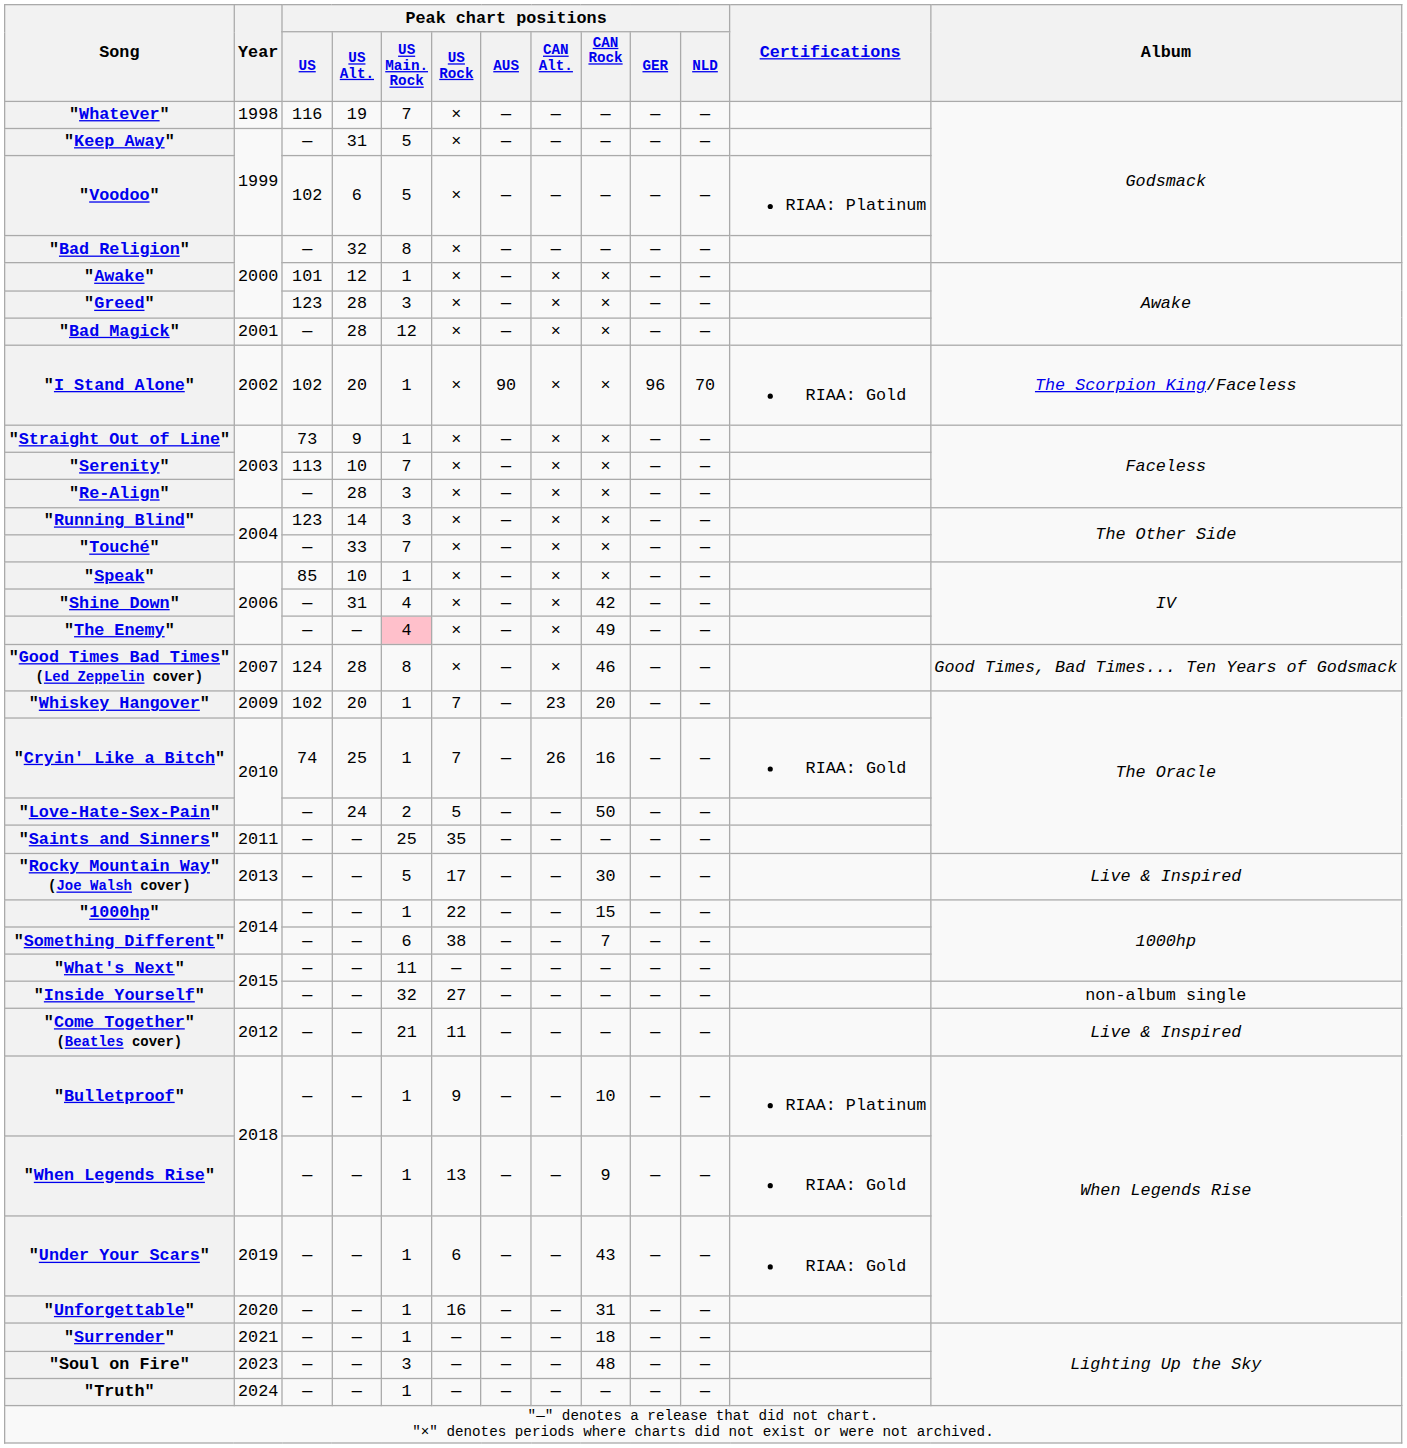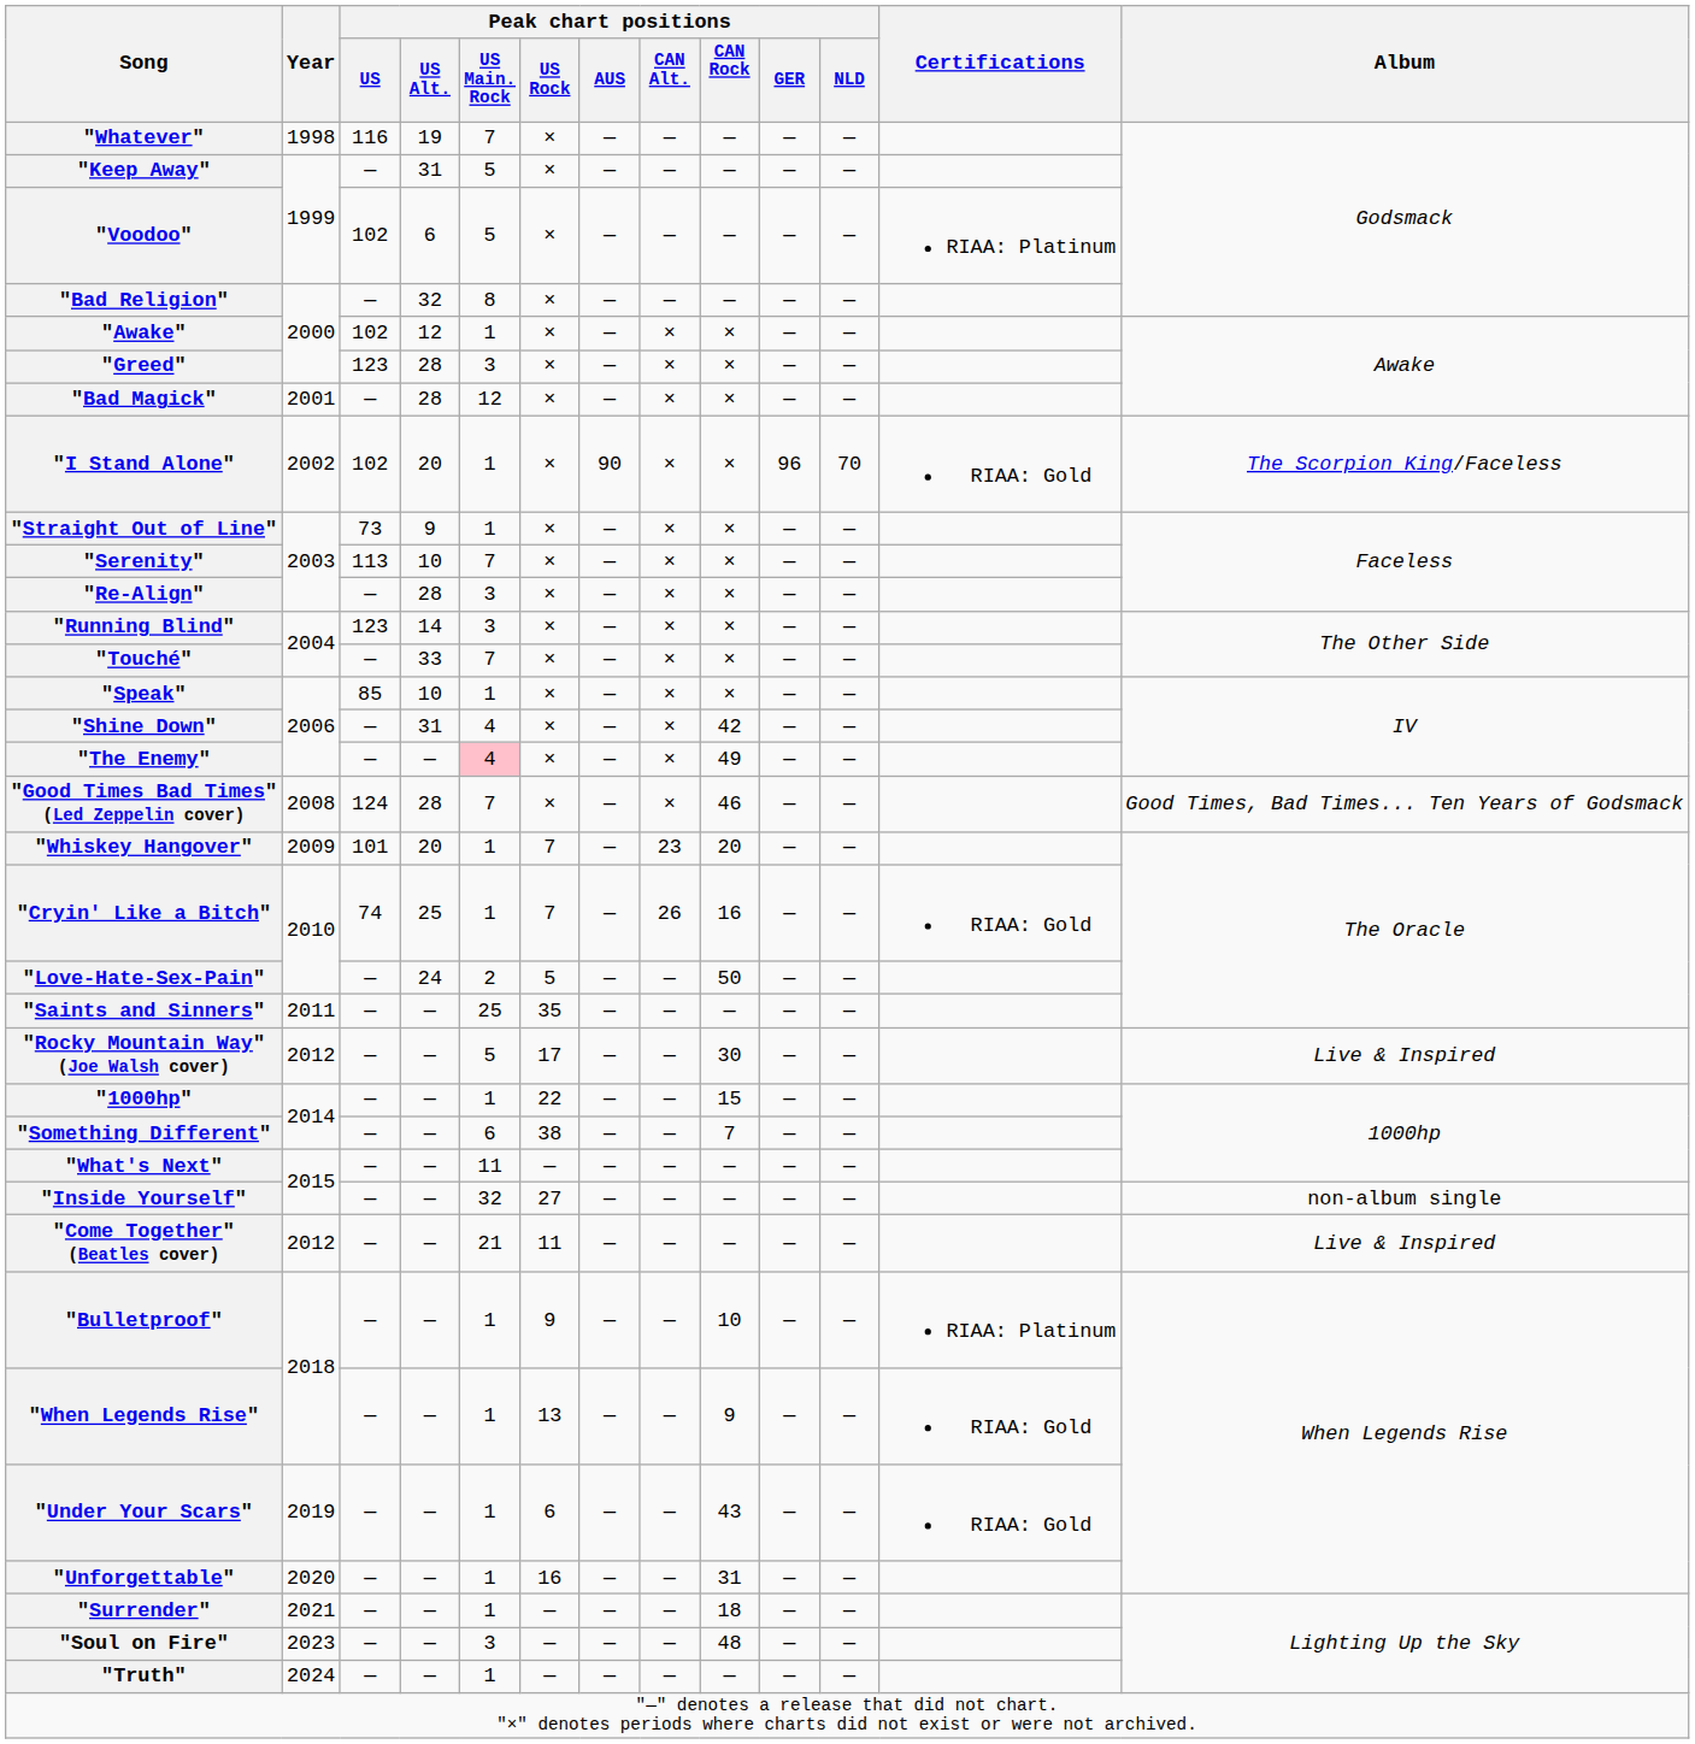 <table class="wikitable plainrowheaders" style="text-align:center;">
 <tr>
 <th scope="col" rowspan="2">Song</th>
 <th scope="col" rowspan="2">Year</th>
 <th scope="col" colspan="9">Peak chart positions</th>
 <th scope="col" rowspan="2"><a href='#'>Certifications</a></th>
 <th scope="col" rowspan="2">Album</th>
 </tr>
 <tr>
 <th style="width:3em;font-size:85%"><a href='#'>US</a><br></th>
 <th style="width:3em;font-size:85%"><a href='#'>US<br>Alt.</a><br></th>
 <th style="width:3em;font-size:85%"><a href='#'>US<br>Main. Rock</a><br></th>
 <th style="width:3em;font-size:85%"><a href='#'>US<br>Rock</a><br></th>
 <th style="width:3em;font-size:85%"><a href='#'>AUS</a><br></th>
 <th style="width:3em;font-size:85%"><a href='#'>CAN<br>Alt.</a><br><br></th>
 <th style="width:3em;font-size:85%"><a href='#'>CAN<br>Rock</a><br><br><br></th>
 <th style="width:3em;font-size:85%"><a href='#'>GER</a><br></th>
 <th style="width:3em;font-size:85%"><a href='#'>NLD</a><br></th>
 </tr>
 <tr>
 <th scope="row">"<a href='#'>Whatever</a>"</th>
 <td>1998</td>
 <td>116</td>
 <td>19</td>
 <td>7</td>
 <td>×</td>
 <td>—</td>
 <td>—</td>
 <td>—</td>
 <td>—</td>
 <td>—</td>
 <td></td>
 <td rowspan="4"><em>Godsmack</em></td>
 </tr>
 <tr>
 <th scope="row">"<a href='#'>Keep Away</a>"</th>
 <td rowspan="2">1999</td>
 <td>—</td>
 <td>31</td>
 <td>5</td>
 <td>×</td>
 <td>—</td>
 <td>—</td>
 <td>—</td>
 <td>—</td>
 <td>—</td>
 <td></td>
 </tr>
 <tr>
 <th scope="row">"<a href='#'>Voodoo</a>"</th>
 <td>102</td>
 <td>6</td>
 <td>5</td>
 <td>×</td>
 <td>—</td>
 <td>—</td>
 <td>—</td>
 <td>—</td>
 <td>—</td>
 <td><br><ul><li>RIAA: Platinum</li></ul></td>
 </tr>
 <tr>
 <th scope="row">"<a href='#'>Bad Religion</a>"</th>
 <td rowspan="3">2000</td>
 <td>—</td>
 <td>32</td>
 <td>8</td>
 <td>×</td>
 <td>—</td>
 <td>—</td>
 <td>—</td>
 <td>—</td>
 <td>—</td>
 <td></td>
 </tr>
 <tr>
 <th scope="row">"<a href='#'>Awake</a>"</th>
-<td>101</td>
+<td>102</td>
 <td>12</td>
 <td>1</td>
 <td>×</td>
 <td>—</td>
 <td>×</td>
 <td>×</td>
 <td>—</td>
 <td>—</td>
 <td></td>
 <td rowspan="3"><em>Awake</em></td>
 </tr>
 <tr>
 <th scope="row">"<a href='#'>Greed</a>"</th>
 <td>123</td>
 <td>28</td>
 <td>3</td>
 <td>×</td>
 <td>—</td>
 <td>×</td>
 <td>×</td>
 <td>—</td>
 <td>—</td>
 <td></td>
 </tr>
 <tr>
 <th scope="row">"<a href='#'>Bad Magick</a>"</th>
 <td>2001</td>
 <td>—</td>
 <td>28</td>
 <td>12</td>
 <td>×</td>
 <td>—</td>
 <td>×</td>
 <td>×</td>
 <td>—</td>
 <td>—</td>
 <td></td>
 </tr>
 <tr>
 <th scope="row">"<a href='#'>I Stand Alone</a>"</th>
 <td>2002</td>
 <td>102</td>
 <td>20</td>
 <td>1</td>
 <td>×</td>
 <td>90</td>
 <td>×</td>
 <td>×</td>
 <td>96</td>
 <td>70</td>
 <td><br><ul><li>RIAA: Gold</li></ul></td>
 <td><em><a href='#'>The Scorpion King</a></em>/<em>Faceless</em></td>
 </tr>
 <tr>
 <th scope="row">"<a href='#'>Straight Out of Line</a>"</th>
 <td rowspan="3">2003</td>
 <td>73</td>
 <td>9</td>
 <td>1</td>
 <td>×</td>
 <td>—</td>
 <td>×</td>
 <td>×</td>
 <td>—</td>
 <td>—</td>
 <td></td>
 <td rowspan="3"><em>Faceless</em></td>
 </tr>
 <tr>
 <th scope="row">"<a href='#'>Serenity</a>"</th>
 <td>113</td>
 <td>10</td>
 <td>7</td>
 <td>×</td>
 <td>—</td>
 <td>×</td>
 <td>×</td>
 <td>—</td>
 <td>—</td>
 <td></td>
 </tr>
 <tr>
 <th scope="row">"<a href='#'>Re-Align</a>"</th>
 <td>—</td>
 <td>28</td>
 <td>3</td>
 <td>×</td>
 <td>—</td>
 <td>×</td>
 <td>×</td>
 <td>—</td>
 <td>—</td>
 <td></td>
 </tr>
 <tr>
 <th scope="row">"<a href='#'>Running Blind</a>"</th>
 <td rowspan="2">2004</td>
 <td>123</td>
 <td>14</td>
 <td>3</td>
 <td>×</td>
 <td>—</td>
 <td>×</td>
 <td>×</td>
 <td>—</td>
 <td>—</td>
 <td></td>
 <td rowspan="2"><em>The Other Side</em></td>
 </tr>
 <tr>
 <th scope="row">"<a href='#'>Touché</a>"</th>
 <td>—</td>
 <td>33</td>
 <td>7</td>
 <td>×</td>
 <td>—</td>
 <td>×</td>
 <td>×</td>
 <td>—</td>
 <td>—</td>
 <td></td>
 </tr>
 <tr>
 <th scope="row">"<a href='#'>Speak</a>"</th>
 <td rowspan="3">2006</td>
 <td>85</td>
 <td>10</td>
 <td>1</td>
 <td>×</td>
 <td>—</td>
 <td>×</td>
 <td>×</td>
 <td>—</td>
 <td>—</td>
 <td></td>
 <td rowspan="3"><em>IV</em></td>
 </tr>
 <tr>
 <th scope="row">"<a href='#'>Shine Down</a>"</th>
 <td>—</td>
 <td>31</td>
 <td>4</td>
 <td>×</td>
 <td>—</td>
 <td>×</td>
 <td>42</td>
 <td>—</td>
 <td>—</td>
 <td></td>
 </tr>
 <tr>
 <th scope="row">"<a href='#'>The Enemy</a>"</th>
 <td>—</td>
 <td>—</td>
 <td style="background: pink;">4</td>
 <td>×</td>
 <td>—</td>
 <td>×</td>
 <td>49</td>
 <td>—</td>
 <td>—</td>
 <td></td>
 </tr>
 <tr>
 <th scope="row">"<a href='#'>Good Times Bad Times</a>"<br><small>(<a href='#'>Led Zeppelin</a> cover)</small></th>
-<td>2007</td>
+<td>2008</td>
 <td>124</td>
 <td>28</td>
-<td>8</td>
+<td>7</td>
 <td>×</td>
 <td>—</td>
 <td>×</td>
 <td>46</td>
 <td>—</td>
 <td>—</td>
 <td></td>
 <td><em>Good Times, Bad Times... Ten Years of Godsmack</em></td>
 </tr>
 <tr>
 <th scope="row">"<a href='#'>Whiskey Hangover</a>"</th>
 <td>2009</td>
-<td>102</td>
+<td>101</td>
 <td>20</td>
 <td>1</td>
 <td>7</td>
 <td>—</td>
 <td>23</td>
 <td>20</td>
 <td>—</td>
 <td>—</td>
 <td></td>
 <td rowspan="4"><em>The Oracle</em></td>
 </tr>
 <tr>
 <th scope="row">"<a href='#'>Cryin' Like a Bitch</a>"</th>
 <td rowspan="2">2010</td>
 <td>74</td>
 <td>25</td>
 <td>1</td>
 <td>7</td>
 <td>—</td>
 <td>26</td>
 <td>16</td>
 <td>—</td>
 <td>—</td>
 <td><br><ul><li>RIAA: Gold</li></ul></td>
 </tr>
 <tr>
 <th scope="row">"<a href='#'>Love-Hate-Sex-Pain</a>"</th>
 <td>—</td>
 <td>24</td>
 <td>2</td>
 <td>5</td>
 <td>—</td>
 <td>—</td>
 <td>50</td>
 <td>—</td>
 <td>—</td>
 <td></td>
 </tr>
 <tr>
 <th scope="row">"<a href='#'>Saints and Sinners</a>"</th>
 <td>2011</td>
 <td>—</td>
 <td>—</td>
 <td>25</td>
 <td>35</td>
 <td>—</td>
 <td>—</td>
 <td>—</td>
 <td>—</td>
 <td>—</td>
 <td></td>
 </tr>
 <tr>
 <th scope="row">"<a href='#'>Rocky Mountain Way</a>" <br><small>(<a href='#'>Joe Walsh</a> cover)</small></th>
-<td>2013</td>
+<td>2012</td>
 <td>—</td>
 <td>—</td>
 <td>5</td>
 <td>17</td>
 <td>—</td>
 <td>—</td>
 <td>30</td>
 <td>—</td>
 <td>—</td>
 <td></td>
 <td><em>Live & Inspired</em></td>
 </tr>
 <tr>
 <th scope="row">"<a href='#'>1000hp</a>"</th>
 <td rowspan="2">2014</td>
 <td>—</td>
 <td>—</td>
 <td>1</td>
 <td>22</td>
 <td>—</td>
 <td>—</td>
 <td>15</td>
 <td>—</td>
 <td>—</td>
 <td></td>
 <td rowspan="3"><em>1000hp</em></td>
 </tr>
 <tr>
 <th scope="row">"<a href='#'>Something Different</a>"</th>
 <td>—</td>
 <td>—</td>
 <td>6</td>
 <td>38</td>
 <td>—</td>
 <td>—</td>
 <td>7</td>
 <td>—</td>
 <td>—</td>
 <td></td>
 </tr>
 <tr>
 <th scope="row">"<a href='#'>What's Next</a>"</th>
 <td rowspan="2">2015</td>
 <td>—</td>
 <td>—</td>
 <td>11</td>
 <td>—</td>
 <td>—</td>
 <td>—</td>
 <td>—</td>
 <td>—</td>
 <td>—</td>
 <td></td>
 </tr>
 <tr>
 <th scope="row">"<a href='#'>Inside Yourself</a>"</th>
 <td>—</td>
 <td>—</td>
 <td>32</td>
 <td>27</td>
 <td>—</td>
 <td>—</td>
 <td>—</td>
 <td>—</td>
 <td>—</td>
 <td></td>
 <td>non-album single</td>
 </tr>
 <tr>
 <th scope="row">"<a href='#'>Come Together</a>" <br><small>(<a href='#'>Beatles</a> cover)</small></th>
 <td>2012</td>
 <td>—</td>
 <td>—</td>
 <td>21</td>
 <td>11</td>
 <td>—</td>
 <td>—</td>
 <td>—</td>
 <td>—</td>
 <td>—</td>
 <td></td>
 <td><em>Live & Inspired</em></td>
 </tr>
 <tr>
 <th scope="row">"<a href='#'>Bulletproof</a>"</th>
 <td rowspan="2">2018</td>
 <td>—</td>
 <td>—</td>
 <td>1</td>
 <td>9</td>
 <td>—</td>
 <td>—</td>
 <td>10</td>
 <td>—</td>
 <td>—</td>
 <td><br><ul><li>RIAA: Platinum</li></ul></td>
 <td rowspan="4"><em>When Legends Rise</em></td>
 </tr>
 <tr>
 <th scope="row">"<a href='#'>When Legends Rise</a>"</th>
 <td>—</td>
 <td>—</td>
 <td>1</td>
 <td>13</td>
 <td>—</td>
 <td>—</td>
 <td>9</td>
 <td>—</td>
 <td>—</td>
 <td><br><ul><li>RIAA: Gold</li></ul></td>
 </tr>
 <tr>
 <th scope="row">"<a href='#'>Under Your Scars</a>"</th>
 <td>2019</td>
 <td>—</td>
 <td>—</td>
 <td>1</td>
 <td>6</td>
 <td>—</td>
 <td>—</td>
 <td>43</td>
 <td>—</td>
 <td>—</td>
 <td><br><ul><li>RIAA: Gold</li></ul></td>
 </tr>
 <tr>
 <th scope="row">"<a href='#'>Unforgettable</a>"</th>
 <td>2020</td>
 <td>—</td>
 <td>—</td>
 <td>1</td>
 <td>16</td>
 <td>—</td>
 <td>—</td>
 <td>31</td>
 <td>—</td>
 <td>—</td>
 <td></td>
 </tr>
 <tr>
 <th scope="row">"<a href='#'>Surrender</a>"</th>
 <td>2021</td>
 <td>—</td>
 <td>—</td>
 <td>1</td>
 <td>—</td>
 <td>—</td>
 <td>—</td>
 <td>18</td>
 <td>—</td>
 <td>—</td>
 <td></td>
 <td rowspan="3"><em>Lighting Up the Sky</em></td>
 </tr>
 <tr>
 <th scope="row">"Soul on Fire"</th>
 <td>2023</td>
 <td>—</td>
 <td>—</td>
 <td>3</td>
 <td>—</td>
 <td>—</td>
 <td>—</td>
 <td>48</td>
 <td>—</td>
 <td>—</td>
 <td></td>
 </tr>
 <tr>
 <th scope="row">"Truth"</th>
 <td>2024</td>
 <td>—</td>
 <td>—</td>
 <td>1</td>
 <td>—</td>
 <td>—</td>
 <td>—</td>
 <td>—</td>
 <td>—</td>
 <td>—</td>
 <td></td>
 </tr>
 <tr>
 <td colspan="15" style="font-size: 85%">"—" denotes a release that did not chart.<br>"×" denotes periods where charts did not exist or were not archived.</td>
 </tr>
 </table>
